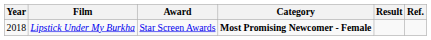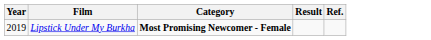 <table class="wikitable sortable">
 <tr>
 <th>Year</th>
 <th>Film</th>
-<th>Award</th>
 <th>Category</th>
 <th>Result</th>
 <th>Ref.</th>
 </tr>
 <tr>
-<td>2018</td>
+<td>2019</td>
 <td><em><a href='#'>Lipstick Under My Burkha</a></em></td>
-<td><a href='#'>Star Screen Awards</a></td>
 <td><strong>Most Promising Newcomer - Female</strong></td>
 <td></td>
 <td></td>
 </tr>
 </table>
